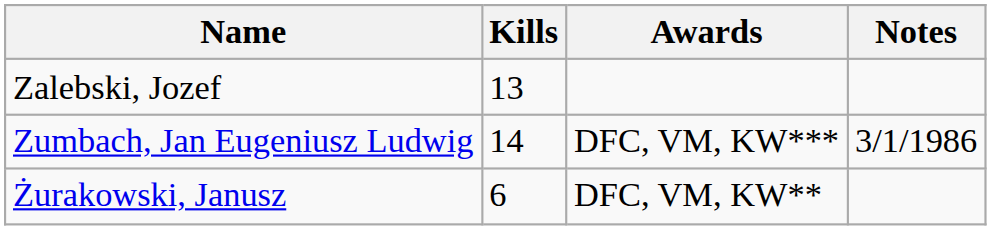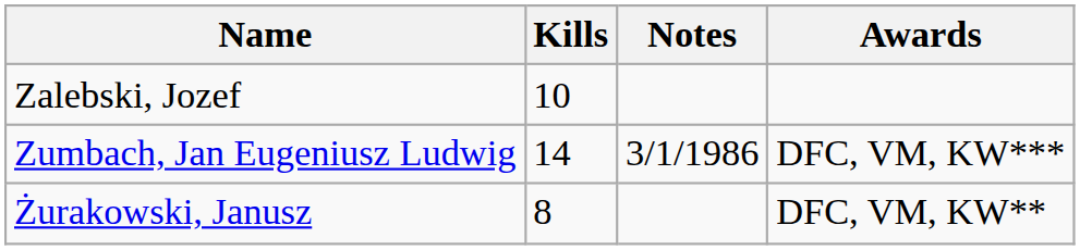 <table class=wikitable>
 <tr>
 <th>Name</th>
 <th>Kills</th>
+<th>Notes</th>
 <th>Awards</th>
-<th>Notes</th>
 </tr>
 <tr>
 <td>Zalebski, Jozef</td>
-<td>13</td>
+<td>10</td>
 <td></td>
 <td></td>
 </tr>
 <tr>
 <td><a href='#'>Zumbach, Jan Eugeniusz Ludwig</a></td>
 <td>14</td>
+<td>3/1/1986</td>
 <td>DFC, VM, KW***</td>
-<td>3/1/1986</td>
 </tr>
 <tr>
 <td><a href='#'>Żurakowski, Janusz</a></td>
-<td>6</td>
+<td>8</td>
+<td></td>
 <td>DFC, VM, KW**</td>
-<td></td>
 </tr>
 </table>
